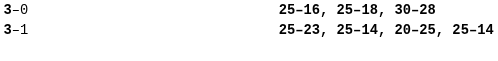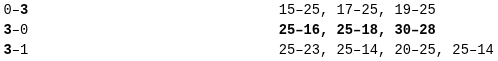 <table>
 <tr>
 <th width=200></th>
 <th width=80></th>
 <th width=200></th>
 <th width=220></th>
+</tr>
+<tr>
+<td align=right></td>
+<td align=center>0–<strong>3</strong></td>
+<td><strong></strong></td>
+<td>15–25, 17–25, 19–25</td>
 </tr>
 <tr>
 <td align=right><strong></strong></td>
 <td align=center><strong>3</strong>–0</td>
 <td></td>
 <td><strong>25–16, 25–18, 30–28</strong></td>
 </tr>
 <tr>
 <td align=right><strong></strong></td>
 <td align=center><strong>3</strong>–1</td>
 <td></td>
-<td><strong>25–23, 25–14, 20–25, 25–14</strong></td>
+<td>25–23, 25–14, 20–25, 25–14</td>
 </tr>
 </table>
